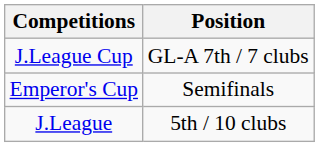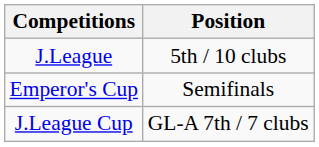 <table class="wikitable" style="text-align:center;">
 <tr>
 <th>Competitions</th>
 <th>Position</th>
 </tr>
 <tr>
-<td><a href='#'>J.League Cup</a></td>
-<td>GL-A 7th / 7 clubs</td>
+<td><a href='#'>J.League</a></td>
+<td>5th / 10 clubs</td>
 </tr>
 <tr>
 <td><a href='#'>Emperor's Cup</a></td>
 <td>Semifinals</td>
 </tr>
 <tr>
-<td><a href='#'>J.League</a></td>
-<td>5th / 10 clubs</td>
+<td><a href='#'>J.League Cup</a></td>
+<td>GL-A 7th / 7 clubs</td>
 </tr>
 </table>
